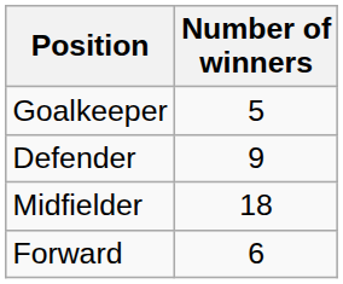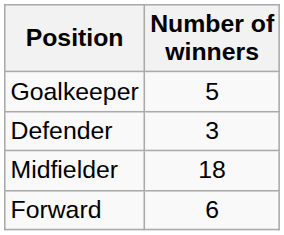 <table class="sortable wikitable">
 <tr>
 <th>Position</th>
 <th>Number of<br>winners</th>
 </tr>
 <tr>
 <td>Goalkeeper</td>
 <td align=center>5</td>
 </tr>
 <tr>
 <td>Defender</td>
-<td align=center>9</td>
+<td align=center>3</td>
 </tr>
 <tr>
 <td>Midfielder</td>
 <td align=center>18</td>
 </tr>
 <tr>
 <td>Forward</td>
 <td align=center>6</td>
 </tr>
 </table>
